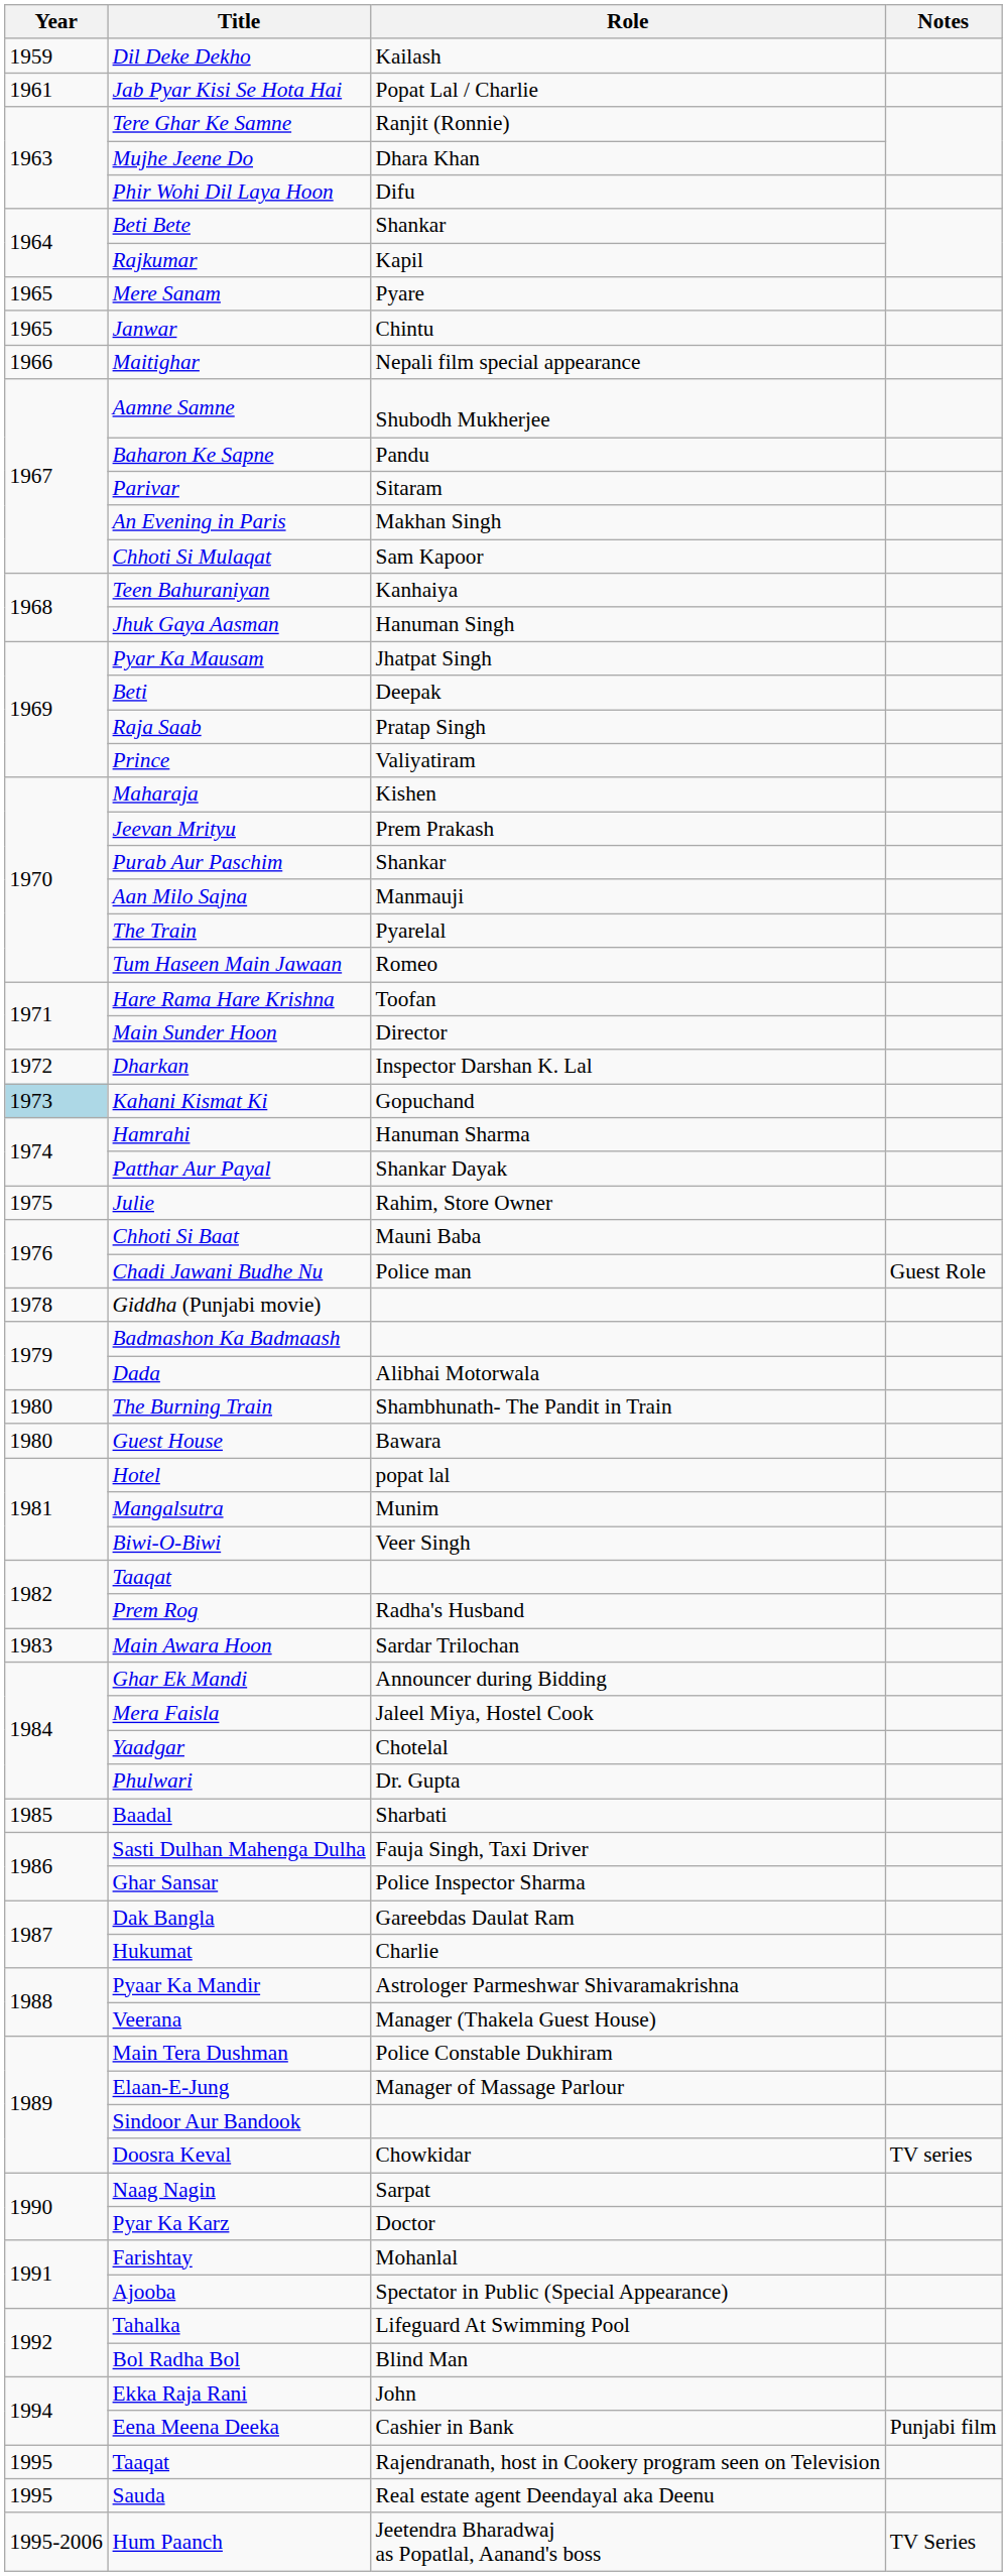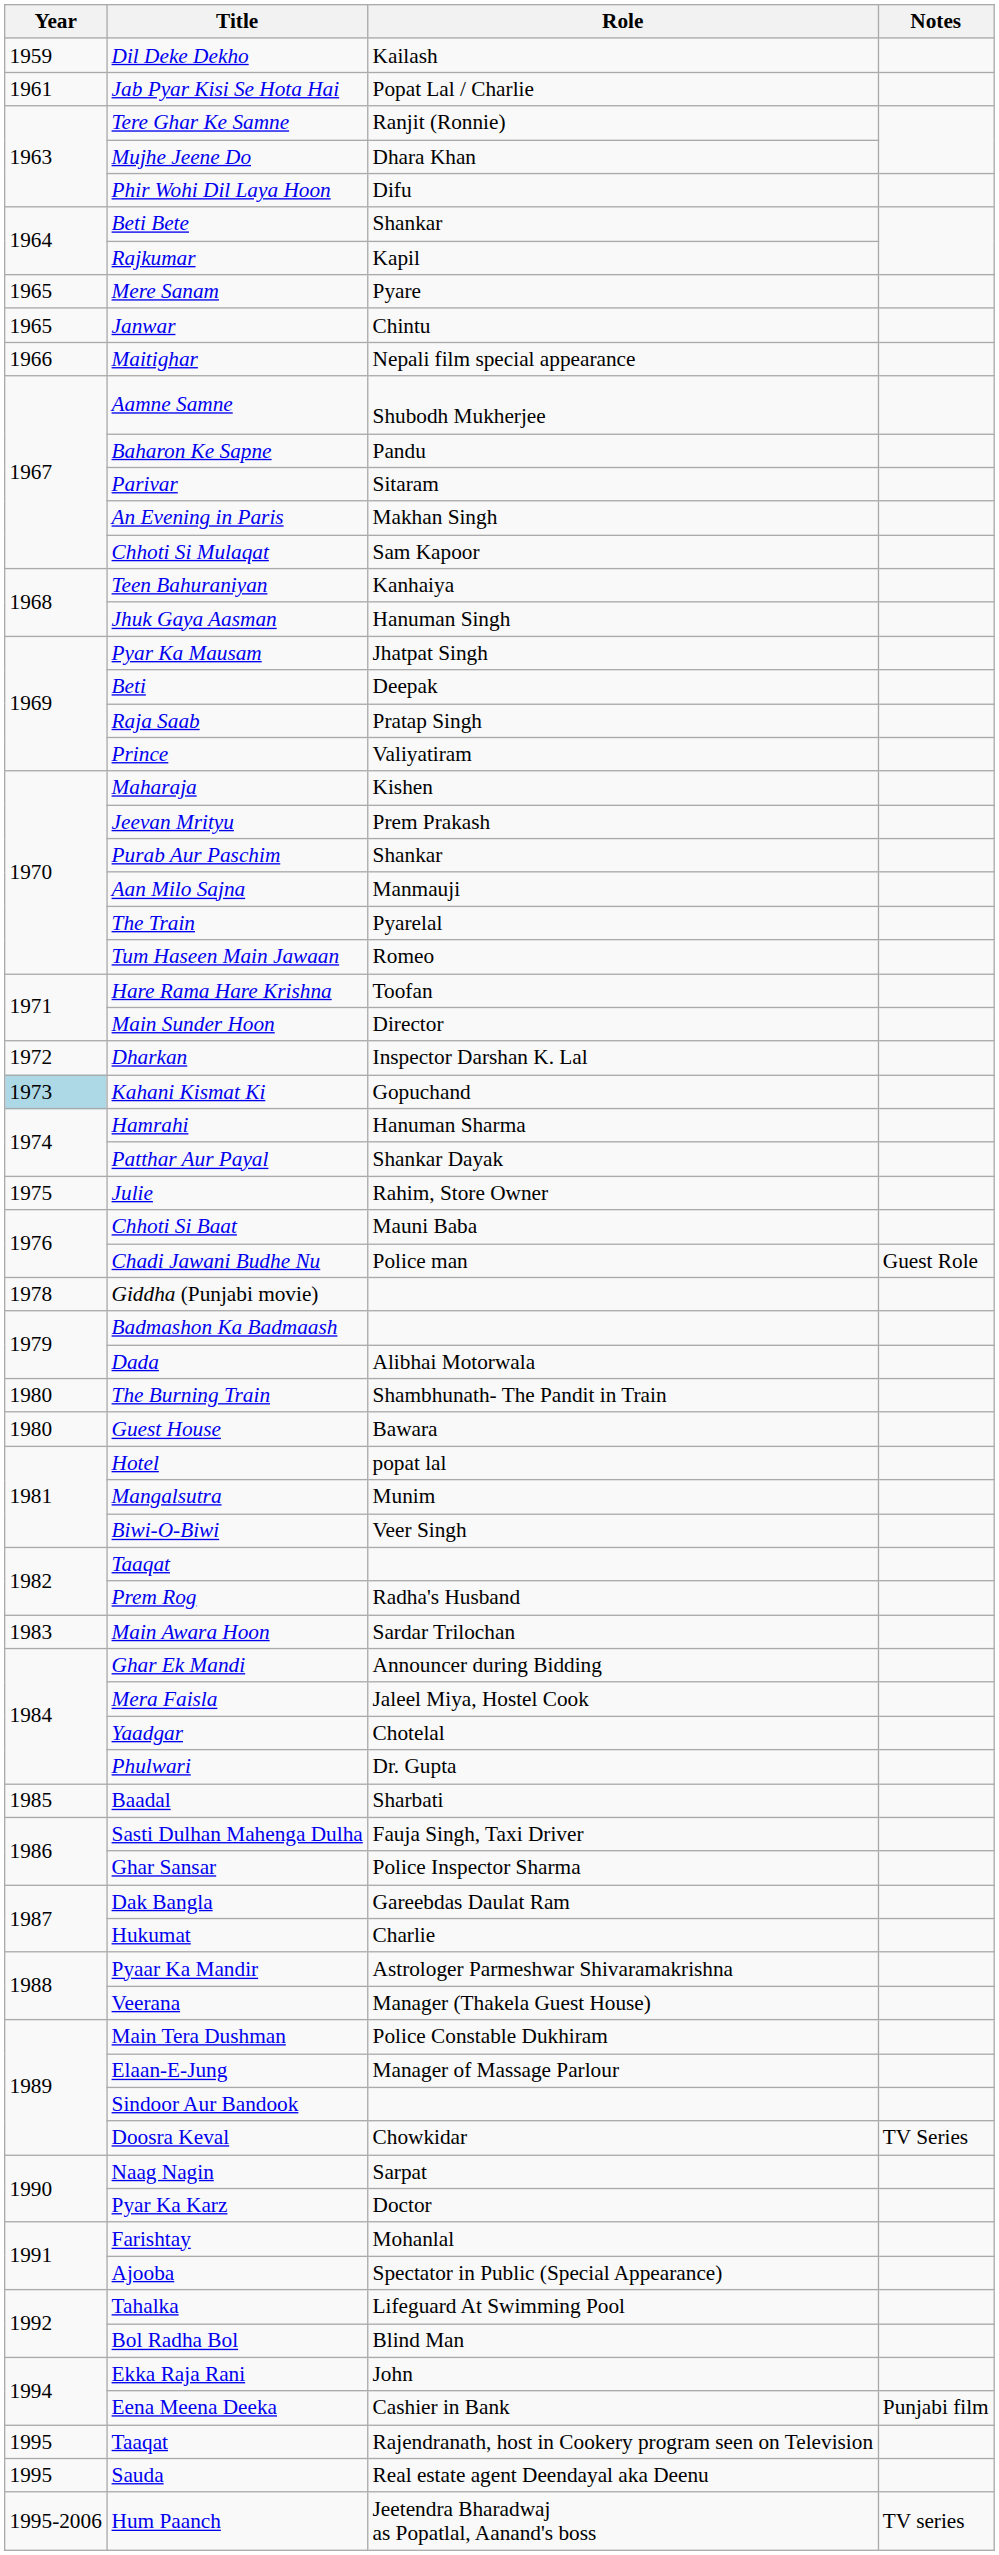 <table class="wikitable sortable">
 <tr>
 <th>Year</th>
 <th>Title</th>
 <th>Role</th>
 <th>Notes</th>
 </tr>
 <tr>
 <td>1959</td>
 <td><em><a href='#'>Dil Deke Dekho</a></em></td>
 <td>Kailash</td>
 <td></td>
 </tr>
 <tr>
 <td>1961</td>
 <td><em><a href='#'>Jab Pyar Kisi Se Hota Hai</a></em></td>
 <td>Popat Lal / Charlie</td>
 <td></td>
 </tr>
 <tr>
 <td Rowspan="3">1963</td>
 <td><em><a href='#'>Tere Ghar Ke Samne</a></em></td>
 <td>Ranjit (Ronnie)</td>
 </tr>
 <tr>
 <td><em><a href='#'>Mujhe Jeene Do</a></em></td>
 <td>Dhara Khan</td>
 </tr>
 <tr>
 <td><em><a href='#'>Phir Wohi Dil Laya Hoon</a></em></td>
 <td>Difu</td>
 <td></td>
 </tr>
 <tr>
 <td Rowspan="2">1964</td>
 <td><em><a href='#'>Beti Bete</a></em></td>
 <td>Shankar</td>
 </tr>
 <tr>
 <td><em><a href='#'>Rajkumar</a></em></td>
 <td>Kapil</td>
 </tr>
 <tr>
 <td>1965</td>
 <td><em><a href='#'>Mere Sanam</a></em></td>
 <td>Pyare</td>
 <td></td>
 </tr>
 <tr>
 <td>1965</td>
 <td><em><a href='#'>Janwar</a></em></td>
 <td>Chintu</td>
 <td></td>
 </tr>
 <tr>
 <td>1966</td>
 <td><em><a href='#'>Maitighar</a></em></td>
 <td>Nepali film special appearance</td>
 <td></td>
 </tr>
 <tr>
 <td Rowspan="5">1967</td>
 <td><em><a href='#'>Aamne Samne</a></em></td>
 <td><br>Shubodh Mukherjee</td>
 </tr>
 <tr>
 <td><em><a href='#'>Baharon Ke Sapne</a></em></td>
 <td>Pandu</td>
 <td></td>
 </tr>
 <tr>
 <td><em><a href='#'> Parivar</a></em></td>
 <td>Sitaram</td>
 <td></td>
 </tr>
 <tr>
 <td><em><a href='#'>An Evening in Paris</a></em></td>
 <td>Makhan Singh</td>
 <td></td>
 </tr>
 <tr>
 <td><em><a href='#'>Chhoti Si Mulaqat</a></em></td>
 <td>Sam Kapoor</td>
 </tr>
 <tr>
 <td Rowspan="2">1968</td>
 <td><em><a href='#'>Teen Bahuraniyan</a></em></td>
 <td>Kanhaiya</td>
 <td></td>
 </tr>
 <tr>
 <td><em><a href='#'>Jhuk Gaya Aasman</a></em></td>
 <td>Hanuman Singh</td>
 <td></td>
 </tr>
 <tr>
 <td Rowspan="4">1969</td>
 <td><em><a href='#'>Pyar Ka Mausam</a></em></td>
 <td>Jhatpat Singh</td>
 <td></td>
 </tr>
 <tr>
 <td><em><a href='#'>Beti</a></em></td>
 <td>Deepak</td>
 <td></td>
 </tr>
 <tr>
 <td><em><a href='#'>Raja Saab</a></em></td>
 <td>Pratap Singh</td>
 <td></td>
 </tr>
 <tr>
 <td><em><a href='#'>Prince</a></em></td>
 <td>Valiyatiram</td>
 <td></td>
 </tr>
 <tr>
 <td Rowspan="6">1970</td>
 <td><em><a href='#'>Maharaja</a></em></td>
 <td>Kishen</td>
 <td></td>
 </tr>
 <tr>
 <td><em><a href='#'>Jeevan Mrityu</a></em></td>
 <td>Prem Prakash</td>
 <td></td>
 </tr>
 <tr>
 <td><em><a href='#'>Purab Aur Paschim</a></em></td>
 <td>Shankar</td>
 <td></td>
 </tr>
 <tr>
 <td><em><a href='#'>Aan Milo Sajna</a></em></td>
 <td>Manmauji</td>
 <td></td>
 </tr>
 <tr>
 <td><em><a href='#'>The Train</a></em></td>
 <td>Pyarelal</td>
 <td></td>
 </tr>
 <tr>
 <td><em><a href='#'>Tum Haseen Main Jawaan</a></em></td>
 <td>Romeo</td>
 <td></td>
 </tr>
 <tr>
 <td Rowspan="2">1971</td>
 <td><em><a href='#'>Hare Rama Hare Krishna</a></em></td>
 <td>Toofan</td>
 <td></td>
 </tr>
 <tr>
 <td><em><a href='#'>Main Sunder Hoon</a></em></td>
 <td>Director</td>
 <td></td>
 </tr>
 <tr>
 <td>1972</td>
 <td><em><a href='#'>Dharkan</a></em></td>
 <td>Inspector Darshan K. Lal</td>
 <td></td>
 </tr>
 <tr>
 <td style="background: lightblue;">1973</td>
 <td><em><a href='#'>Kahani Kismat Ki</a></em></td>
 <td>Gopuchand</td>
 <td></td>
 </tr>
 <tr>
 <td Rowspan="2">1974</td>
 <td><em><a href='#'>Hamrahi</a></em></td>
 <td>Hanuman Sharma</td>
 <td></td>
 </tr>
 <tr>
 <td><em><a href='#'>Patthar Aur Payal</a></em></td>
 <td>Shankar Dayak</td>
 <td></td>
 </tr>
 <tr>
 <td>1975</td>
 <td><em><a href='#'>Julie</a></em></td>
 <td>Rahim, Store Owner</td>
 <td></td>
 </tr>
 <tr>
 <td Rowspan="2">1976</td>
 <td><em><a href='#'>Chhoti Si Baat</a></em></td>
 <td>Mauni Baba</td>
 <td></td>
 </tr>
 <tr>
 <td><em><a href='#'>Chadi Jawani Budhe Nu</a></em></td>
 <td>Police man</td>
 <td>Guest Role</td>
 </tr>
 <tr>
 <td>1978</td>
 <td><em>Giddha</em> (Punjabi movie)</td>
 <td></td>
 <td></td>
 </tr>
 <tr>
 <td Rowspan="2">1979</td>
 <td><em><a href='#'>Badmashon Ka Badmaash</a></em></td>
 <td></td>
 <td></td>
 </tr>
 <tr>
 <td><em><a href='#'>Dada</a></em></td>
 <td>Alibhai Motorwala</td>
 <td></td>
 </tr>
 <tr>
 <td>1980</td>
 <td><em><a href='#'>The Burning Train</a></em></td>
 <td>Shambhunath- The Pandit in Train</td>
 <td></td>
 </tr>
 <tr>
 <td>1980</td>
 <td><em><a href='#'>Guest House</a></em></td>
 <td>Bawara</td>
 <td></td>
 </tr>
 <tr>
 <td Rowspan="3">1981</td>
 <td><em><a href='#'>Hotel</a></em></td>
 <td>popat lal</td>
 <td></td>
 </tr>
 <tr>
 <td><em><a href='#'>Mangalsutra</a></em></td>
 <td>Munim</td>
 <td></td>
 </tr>
 <tr>
 <td><em><a href='#'>Biwi-O-Biwi</a></em></td>
 <td>Veer Singh</td>
 <td></td>
 </tr>
 <tr>
 <td Rowspan="2">1982</td>
 <td><em><a href='#'>Taaqat</a></em></td>
 <td></td>
 <td></td>
 </tr>
 <tr>
 <td><em><a href='#'>Prem Rog</a></em></td>
 <td>Radha's Husband</td>
 <td></td>
 </tr>
 <tr>
 <td>1983</td>
 <td><em><a href='#'>Main Awara Hoon</a></em></td>
 <td>Sardar Trilochan</td>
 <td></td>
 </tr>
 <tr>
 <td Rowspan="4">1984</td>
 <td><em><a href='#'>Ghar Ek Mandi</a></em></td>
 <td>Announcer during Bidding</td>
 <td></td>
 </tr>
 <tr>
 <td><em><a href='#'>Mera Faisla</a></em></td>
 <td>Jaleel Miya, Hostel Cook</td>
 <td></td>
 </tr>
 <tr>
 <td><em><a href='#'>Yaadgar</a></em></td>
 <td>Chotelal</td>
 <td></td>
 </tr>
 <tr>
 <td><em><a href='#'>Phulwari</a></td>
 <td>Dr. Gupta</td>
 <td></td>
 </tr>
 <tr>
 <td>1985</td>
 <td></em><a href='#'>Baadal</a><em></td>
 <td>Sharbati</td>
 <td></td>
 </tr>
 <tr>
 <td Rowspan="2">1986</td>
 <td></em><a href='#'>Sasti Dulhan Mahenga Dulha</a><em></td>
 <td>Fauja Singh, Taxi Driver</td>
 <td></td>
 </tr>
 <tr>
 <td></em><a href='#'>Ghar Sansar</a><em></td>
 <td>Police Inspector Sharma</td>
 <td></td>
 </tr>
 <tr>
 <td Rowspan="2">1987</td>
 <td></em><a href='#'>Dak Bangla</a><em></td>
 <td>Gareebdas Daulat Ram</td>
 <td></td>
 </tr>
 <tr>
 <td></em><a href='#'>Hukumat</a><em></td>
 <td>Charlie</td>
 <td></td>
 </tr>
 <tr>
 <td Rowspan="2">1988</td>
 <td></em><a href='#'>Pyaar Ka Mandir</a><em></td>
 <td>Astrologer Parmeshwar Shivaramakrishna</td>
 <td></td>
 </tr>
 <tr>
 <td></em><a href='#'>Veerana</a><em></td>
 <td>Manager (Thakela Guest House)</td>
 <td></td>
 </tr>
 <tr>
 <td Rowspan="4">1989</td>
 <td></em><a href='#'>Main Tera Dushman</a><em></td>
 <td>Police Constable Dukhiram</td>
 <td></td>
 </tr>
 <tr>
 <td></em><a href='#'>Elaan-E-Jung</a><em></td>
 <td>Manager of Massage Parlour</td>
 <td></td>
 </tr>
 <tr>
 <td></em><a href='#'>Sindoor Aur Bandook</a><em></td>
 <td></td>
 <td></td>
 </tr>
 <tr>
 <td></em><a href='#'>Doosra Keval</a><em></td>
 <td>Chowkidar</td>
-<td>TV series</td>
+<td>TV Series</td>
 </tr>
 <tr>
 <td Rowspan="2">1990</td>
 <td></em><a href='#'>Naag Nagin</a><em></td>
 <td>Sarpat</td>
 <td></td>
 </tr>
 <tr>
 <td></em><a href='#'>Pyar Ka Karz</a><em></td>
 <td>Doctor</td>
 <td></td>
 </tr>
 <tr>
 <td Rowspan="2">1991</td>
 <td></em><a href='#'>Farishtay</a><em></td>
 <td>Mohanlal</td>
 <td></td>
 </tr>
 <tr>
 <td></em><a href='#'>Ajooba</a><em></td>
 <td>Spectator in Public (Special Appearance)</td>
 <td></td>
 </tr>
 <tr>
 <td Rowspan="2">1992</td>
 <td></em><a href='#'>Tahalka</a><em></td>
 <td>Lifeguard At Swimming Pool</td>
 <td></td>
 </tr>
 <tr>
 <td></em><a href='#'>Bol Radha Bol</a><em></td>
 <td>Blind Man</td>
 <td></td>
 </tr>
 <tr>
 <td Rowspan="2">1994</td>
 <td></em><a href='#'>Ekka Raja Rani</a><em></td>
 <td>John</td>
 <td></td>
 </tr>
 <tr>
 <td></em><a href='#'>Eena Meena Deeka</a><em></td>
 <td>Cashier in Bank</td>
 <td>Punjabi film</td>
 </tr>
 <tr>
 <td>1995</td>
 <td></em><a href='#'>Taaqat</a><em></td>
 <td>Rajendranath, host in Cookery program seen on Television</td>
 </tr>
 <tr>
 <td>1995</td>
 <td></em><a href='#'>Sauda</a><em></td>
 <td>Real estate agent Deendayal aka Deenu</td>
 <td></td>
 </tr>
 <tr>
 <td>1995-2006</td>
 <td></em><a href='#'>Hum Paanch</a><em></td>
 <td>Jeetendra Bharadwaj<br>as Popatlal, Aanand's boss</td>
-<td>TV Series</td>
+<td>TV series</td>
 </tr>
 </table>
